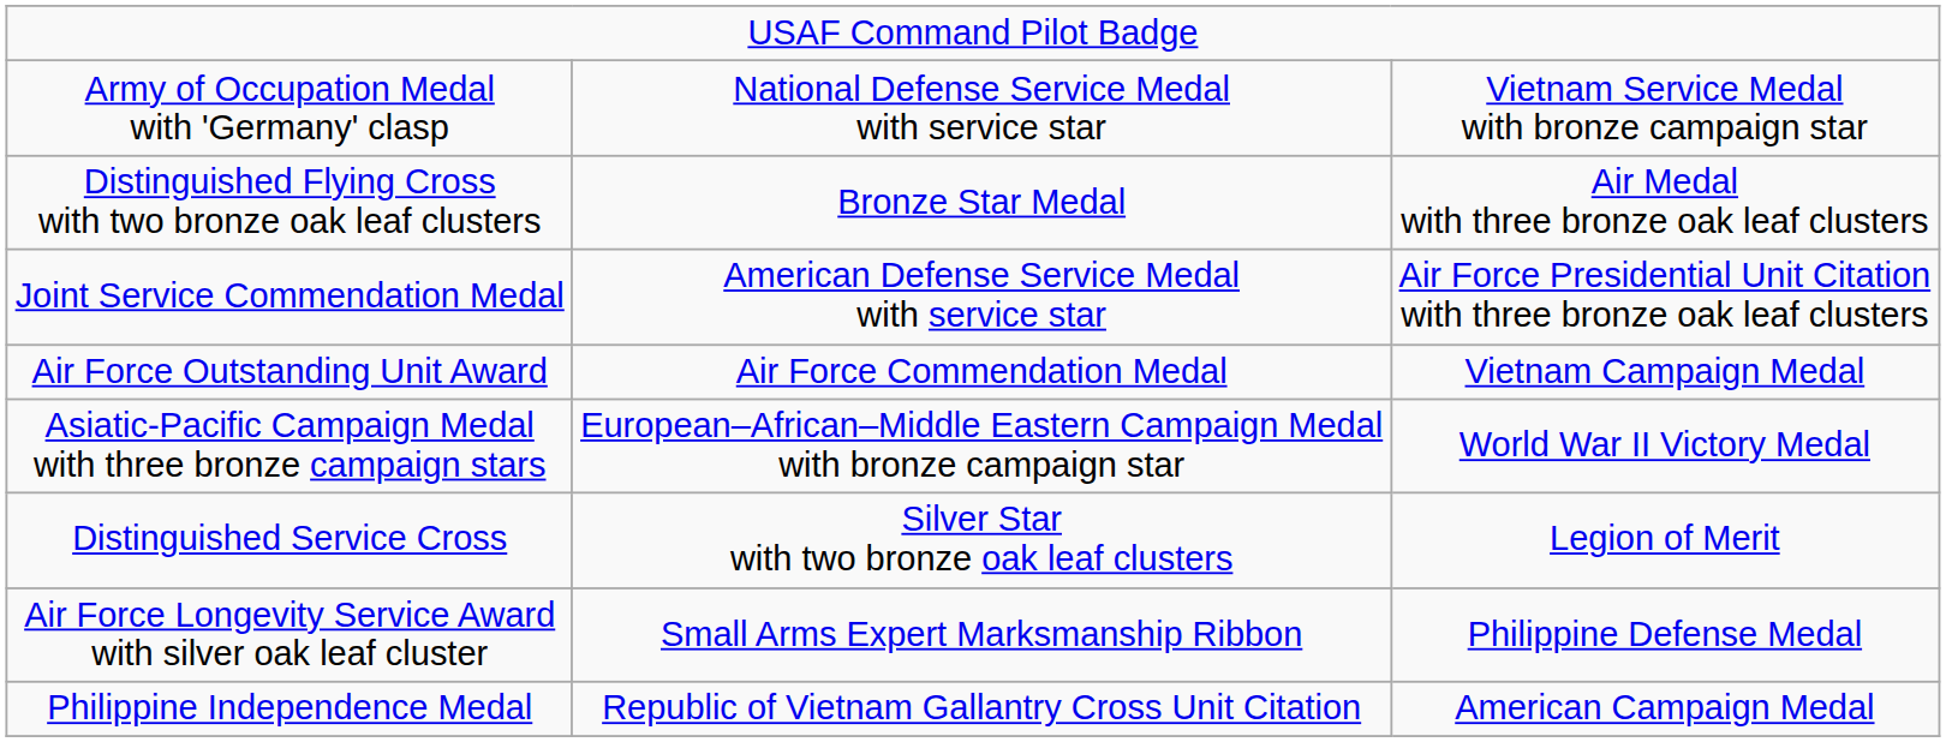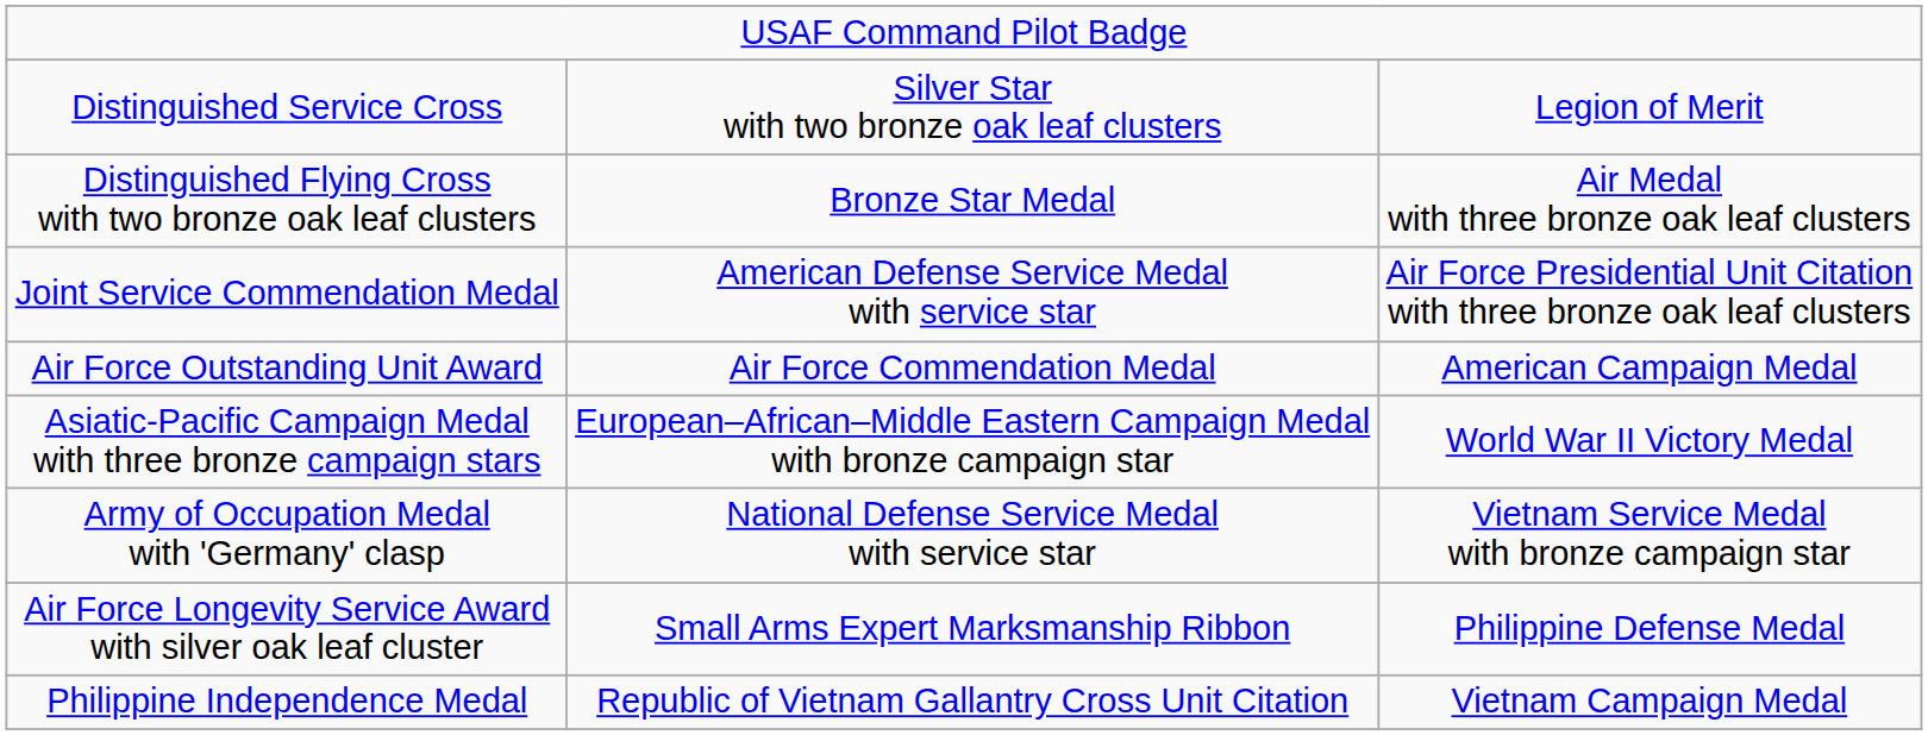 <table class="wikitable" style="margin:1em auto; text-align:center;">
 <tr>
 <td colspan="3"><a href='#'>USAF Command Pilot Badge</a></td>
 </tr>
 <tr>
-<td><a href='#'>Army of Occupation Medal</a><br>with 'Germany' clasp</td>
-<td><a href='#'>National Defense Service Medal</a><br>with service star</td>
-<td><a href='#'>Vietnam Service Medal</a><br>with bronze campaign star</td>
+<td><a href='#'>Distinguished Service Cross</a></td>
+<td><a href='#'>Silver Star</a><br>with two bronze <a href='#'>oak leaf clusters</a></td>
+<td><a href='#'>Legion of Merit</a></td>
 </tr>
 <tr>
 <td><a href='#'>Distinguished Flying Cross</a><br>with two bronze oak leaf clusters</td>
 <td><a href='#'>Bronze Star Medal</a></td>
 <td><a href='#'>Air Medal</a><br>with three bronze oak leaf clusters</td>
 </tr>
 <tr>
 <td><a href='#'>Joint Service Commendation Medal</a></td>
 <td><a href='#'>American Defense Service Medal</a><br>with <a href='#'>service star</a></td>
 <td><a href='#'>Air Force Presidential Unit Citation</a><br>with three bronze oak leaf clusters</td>
 </tr>
 <tr>
 <td><a href='#'>Air Force Outstanding Unit Award</a></td>
 <td><a href='#'>Air Force Commendation Medal</a></td>
-<td><a href='#'>Vietnam Campaign Medal</a></td>
+<td><a href='#'>American Campaign Medal</a></td>
 </tr>
 <tr>
 <td><a href='#'>Asiatic-Pacific Campaign Medal</a><br>with three bronze <a href='#'>campaign stars</a></td>
 <td><a href='#'>European–African–Middle Eastern Campaign Medal</a><br>with bronze campaign star</td>
 <td><a href='#'>World War II Victory Medal</a></td>
 </tr>
 <tr>
-<td><a href='#'>Distinguished Service Cross</a></td>
-<td><a href='#'>Silver Star</a><br>with two bronze <a href='#'>oak leaf clusters</a></td>
-<td><a href='#'>Legion of Merit</a></td>
+<td><a href='#'>Army of Occupation Medal</a><br>with 'Germany' clasp</td>
+<td><a href='#'>National Defense Service Medal</a><br>with service star</td>
+<td><a href='#'>Vietnam Service Medal</a><br>with bronze campaign star</td>
 </tr>
 <tr>
 <td><a href='#'>Air Force Longevity Service Award</a><br>with silver oak leaf cluster</td>
 <td><a href='#'>Small Arms Expert Marksmanship Ribbon</a></td>
 <td><a href='#'>Philippine Defense Medal</a></td>
 </tr>
 <tr>
 <td><a href='#'>Philippine Independence Medal</a></td>
 <td><a href='#'>Republic of Vietnam Gallantry Cross Unit Citation</a></td>
-<td><a href='#'>American Campaign Medal</a></td>
+<td><a href='#'>Vietnam Campaign Medal</a></td>
 </tr>
 </table>
